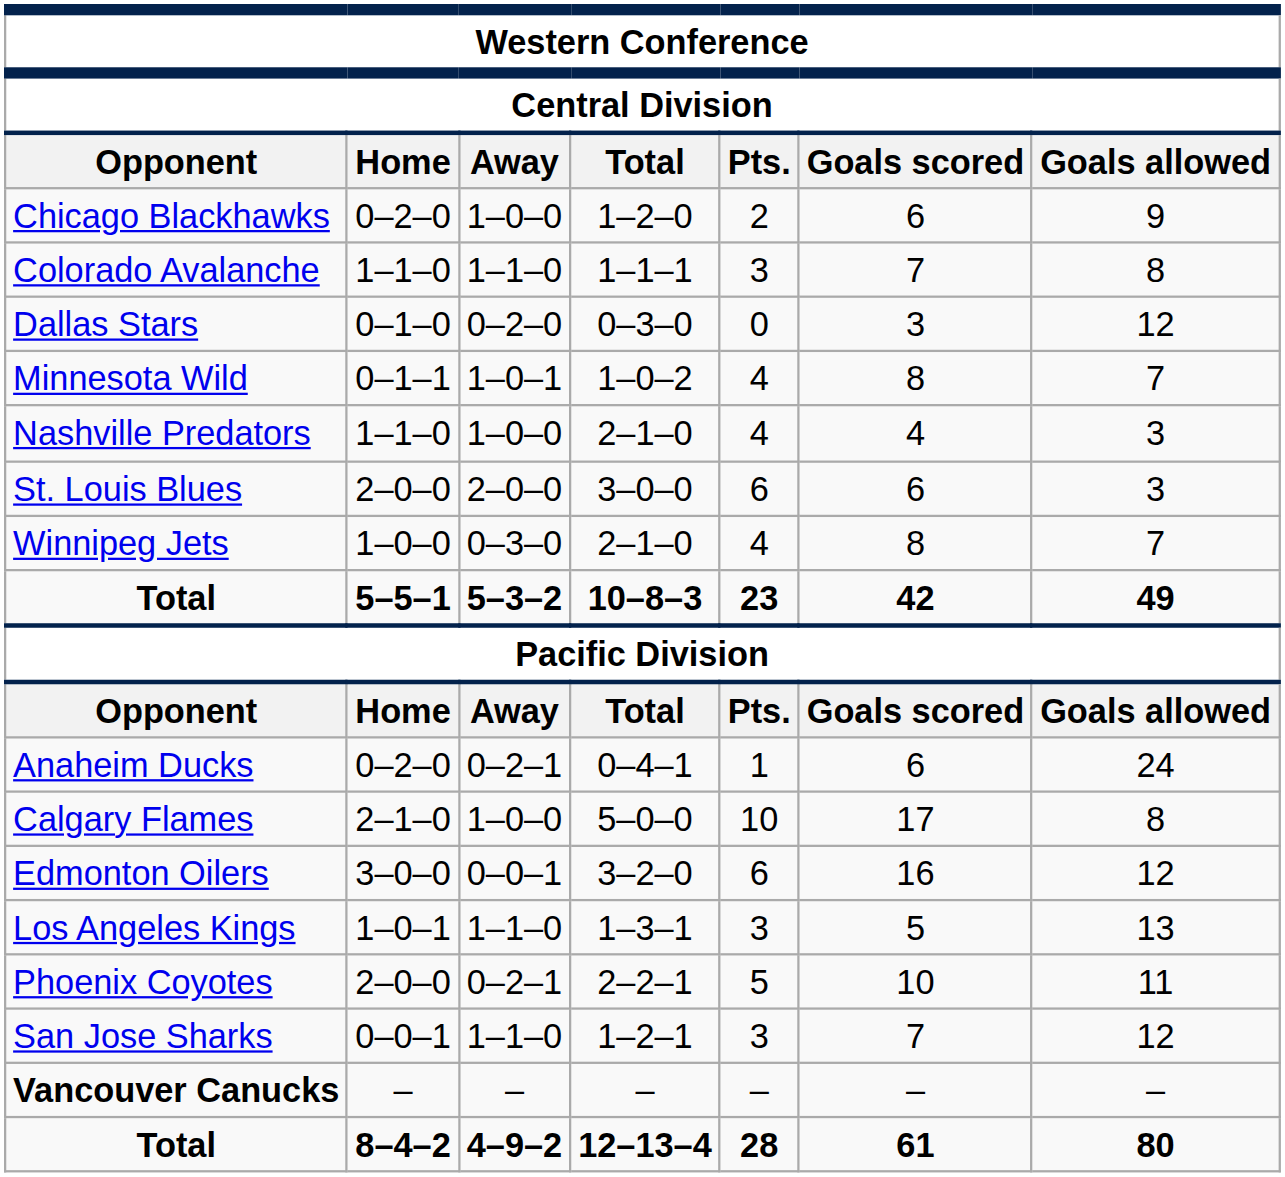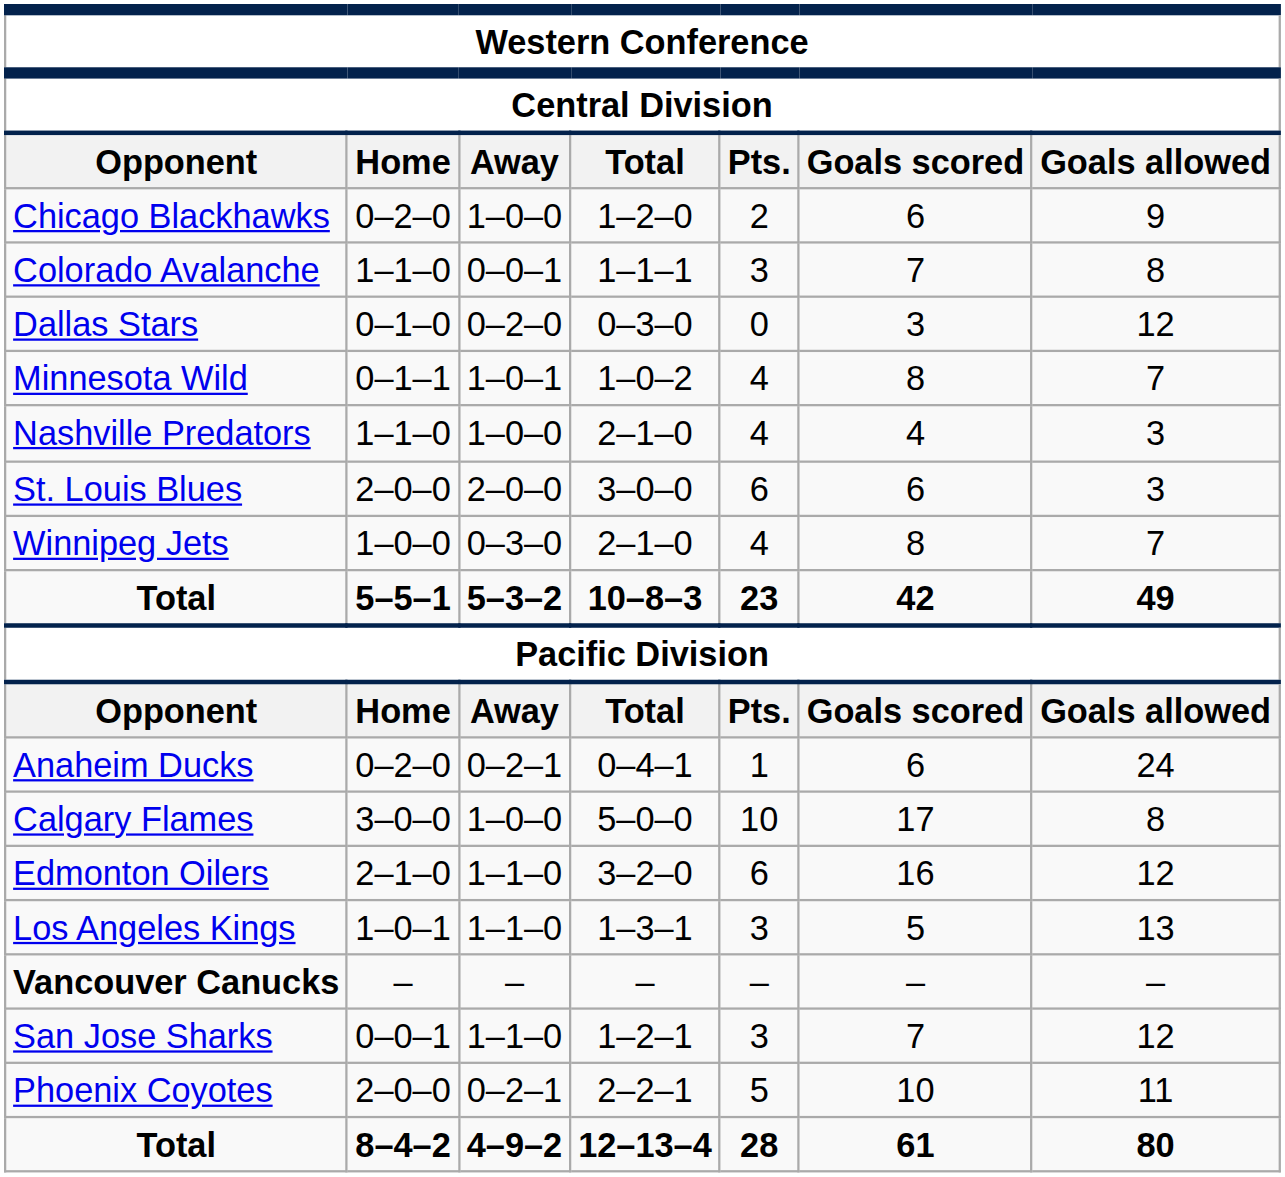 <table class="wikitable" style="font-size: 95%; text-align: center">
 <tr>
 <td colspan="7" style="background:#fff; border-top:#03224c 5px solid; border-bottom:#03224c 5px solid;"><strong>Western Conference</strong></td>
 </tr>
 <tr>
 <td colspan="7" style="background:#fff; border-top:#03224c 2px solid; border-bottom:#03224c 2px solid;"><strong>Central Division</strong></td>
 </tr>
 <tr>
 <th>Opponent</th>
 <th>Home</th>
 <th>Away</th>
 <th>Total</th>
 <th>Pts.</th>
 <th>Goals scored</th>
 <th>Goals allowed</th>
 </tr>
 <tr>
 <td style="text-align:left"><a href='#'>Chicago Blackhawks</a></td>
 <td>0–2–0</td>
 <td>1–0–0</td>
 <td>1–2–0</td>
 <td>2</td>
 <td>6</td>
 <td>9</td>
 </tr>
 <tr>
 <td style="text-align:left"><a href='#'>Colorado Avalanche</a></td>
 <td>1–1–0</td>
-<td>1–1–0</td>
+<td>0–0–1</td>
 <td>1–1–1</td>
 <td>3</td>
 <td>7</td>
 <td>8</td>
 </tr>
 <tr>
 <td style="text-align:left"><a href='#'>Dallas Stars</a></td>
 <td>0–1–0</td>
 <td>0–2–0</td>
 <td>0–3–0</td>
 <td>0</td>
 <td>3</td>
 <td>12</td>
 </tr>
 <tr>
 <td style="text-align:left"><a href='#'>Minnesota Wild</a></td>
 <td>0–1–1</td>
 <td>1–0–1</td>
 <td>1–0–2</td>
 <td>4</td>
 <td>8</td>
 <td>7</td>
 </tr>
 <tr>
 <td style="text-align:left"><a href='#'>Nashville Predators</a></td>
 <td>1–1–0</td>
 <td>1–0–0</td>
 <td>2–1–0</td>
 <td>4</td>
 <td>4</td>
 <td>3</td>
 </tr>
 <tr>
 <td style="text-align:left"><a href='#'>St. Louis Blues</a></td>
 <td>2–0–0</td>
 <td>2–0–0</td>
 <td>3–0–0</td>
 <td>6</td>
 <td>6</td>
 <td>3</td>
 </tr>
 <tr>
 <td style="text-align:left"><a href='#'>Winnipeg Jets</a></td>
 <td>1–0–0</td>
 <td>0–3–0</td>
 <td>2–1–0</td>
 <td>4</td>
 <td>8</td>
 <td>7</td>
 </tr>
 <tr style="font-weight:bold">
 <td>Total</td>
 <td>5–5–1</td>
 <td>5–3–2</td>
 <td>10–8–3</td>
 <td>23</td>
 <td>42</td>
 <td>49</td>
 </tr>
 <tr>
 <td colspan="7" style="background:#fff; border-top:#03224c 2px solid; border-bottom:#03224c 2px solid;"><strong>Pacific Division</strong></td>
 </tr>
 <tr>
 <th>Opponent</th>
 <th>Home</th>
 <th>Away</th>
 <th>Total</th>
 <th>Pts.</th>
 <th>Goals scored</th>
 <th>Goals allowed</th>
 </tr>
 <tr>
 <td style="text-align:left"><a href='#'>Anaheim Ducks</a></td>
 <td>0–2–0</td>
 <td>0–2–1</td>
 <td>0–4–1</td>
 <td>1</td>
 <td>6</td>
 <td>24</td>
 </tr>
 <tr>
 <td style="text-align:left"><a href='#'>Calgary Flames</a></td>
-<td>2–1–0</td>
+<td>3–0–0</td>
 <td>1–0–0</td>
 <td>5–0–0</td>
 <td>10</td>
 <td>17</td>
 <td>8</td>
 </tr>
 <tr>
 <td style="text-align:left"><a href='#'>Edmonton Oilers</a></td>
-<td>3–0–0</td>
-<td>0–0–1</td>
+<td>2–1–0</td>
+<td>1–1–0</td>
 <td>3–2–0</td>
 <td>6</td>
 <td>16</td>
 <td>12</td>
 </tr>
 <tr>
 <td style="text-align:left"><a href='#'>Los Angeles Kings</a></td>
 <td>1–0–1</td>
 <td>1–1–0</td>
 <td>1–3–1</td>
 <td>3</td>
 <td>5</td>
 <td>13</td>
 </tr>
 <tr>
-<td style="text-align:left"><a href='#'>Phoenix Coyotes</a></td>
-<td>2–0–0</td>
-<td>0–2–1</td>
-<td>2–2–1</td>
-<td>5</td>
-<td>10</td>
-<td>11</td>
+<td style="text-align:left"><strong>Vancouver Canucks</strong></td>
+<td>–</td>
+<td>–</td>
+<td>–</td>
+<td>–</td>
+<td>–</td>
+<td>–</td>
 </tr>
 <tr>
 <td style="text-align:left"><a href='#'>San Jose Sharks</a></td>
 <td>0–0–1</td>
 <td>1–1–0</td>
 <td>1–2–1</td>
 <td>3</td>
 <td>7</td>
 <td>12</td>
 </tr>
 <tr>
-<td style="text-align:left"><strong>Vancouver Canucks</strong></td>
-<td>–</td>
-<td>–</td>
-<td>–</td>
-<td>–</td>
-<td>–</td>
-<td>–</td>
+<td style="text-align:left"><a href='#'>Phoenix Coyotes</a></td>
+<td>2–0–0</td>
+<td>0–2–1</td>
+<td>2–2–1</td>
+<td>5</td>
+<td>10</td>
+<td>11</td>
 </tr>
 <tr style="font-weight:bold">
 <td>Total</td>
 <td>8–4–2</td>
 <td>4–9–2</td>
 <td>12–13–4</td>
 <td>28</td>
 <td>61</td>
 <td>80</td>
 </tr>
 </table>
